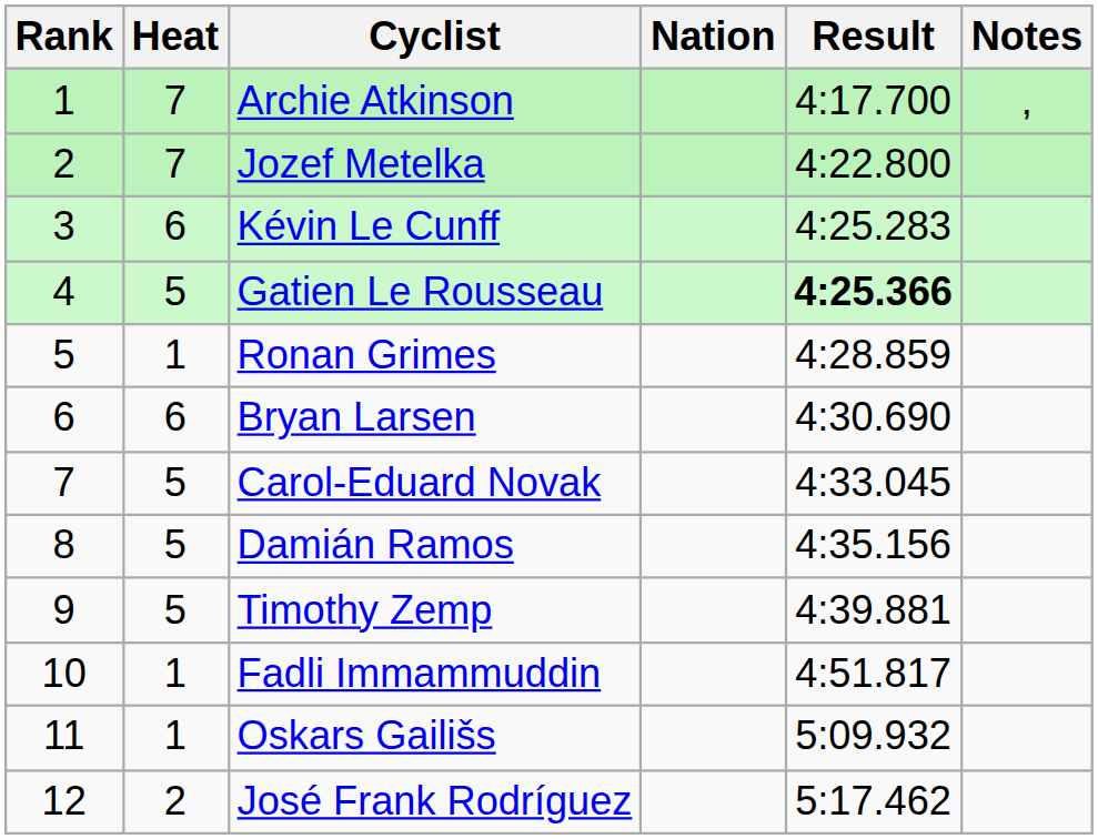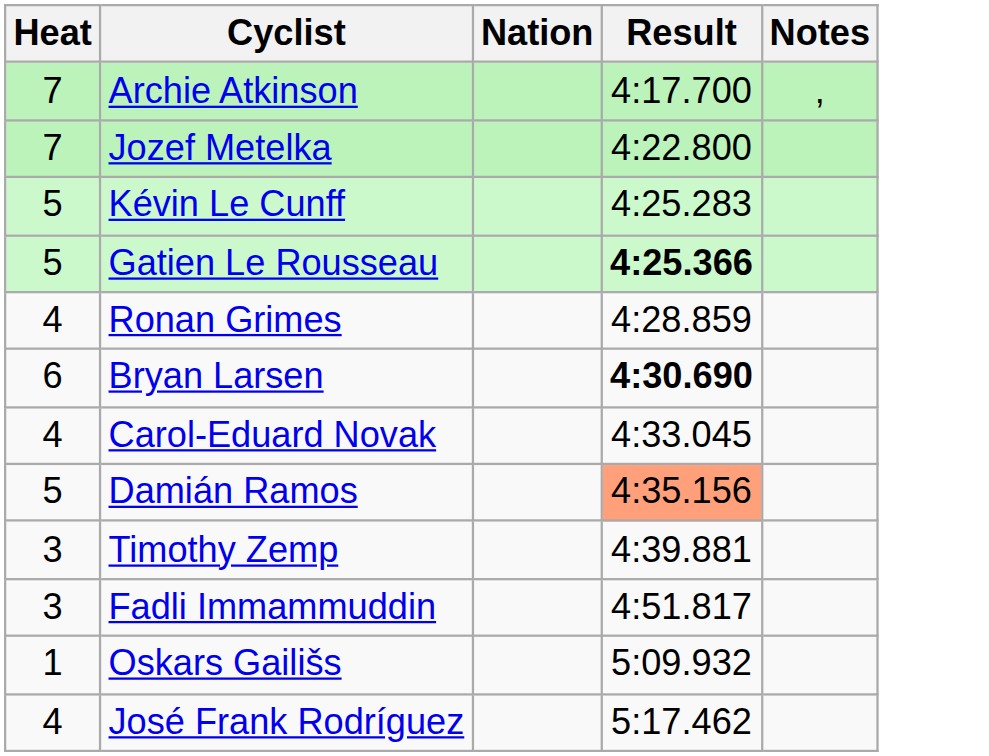 <table class="wikitable sortable" style="text-align:center">
 <tr>
-<th>Rank</th>
 <th>Heat</th>
 <th>Cyclist</th>
 <th>Nation</th>
 <th>Result</th>
 <th>Notes</th>
 </tr>
 <tr bgcolor=bbf3bb>
-<td>1</td>
 <td>7</td>
 <td align=left><a href='#'>Archie Atkinson</a></td>
 <td align=left></td>
 <td>4:17.700</td>
 <td>, </td>
 </tr>
 <tr bgcolor=bbf3bb>
-<td>2</td>
 <td>7</td>
 <td align=left><a href='#'>Jozef Metelka</a></td>
 <td align=left></td>
 <td>4:22.800</td>
 <td></td>
 </tr>
 <tr bgcolor=ccf9cc>
-<td>3</td>
-<td>6</td>
+<td>5</td>
 <td align=left><a href='#'>Kévin Le Cunff</a></td>
 <td align=left></td>
 <td>4:25.283</td>
 <td></td>
 </tr>
 <tr bgcolor=ccf9cc>
-<td>4</td>
 <td>5</td>
 <td align=left><a href='#'>Gatien Le Rousseau</a></td>
 <td align=left></td>
 <td><strong>4:25.366</strong></td>
 <td></td>
 </tr>
 <tr>
-<td>5</td>
-<td>1</td>
+<td>4</td>
 <td align=left><a href='#'>Ronan Grimes</a></td>
 <td align=left></td>
 <td>4:28.859</td>
 <td></td>
 </tr>
 <tr>
 <td>6</td>
-<td>6</td>
 <td align=left><a href='#'>Bryan Larsen</a></td>
 <td align=left></td>
-<td>4:30.690</td>
+<td><strong>4:30.690</strong></td>
 <td></td>
 </tr>
 <tr>
-<td>7</td>
-<td>5</td>
+<td>4</td>
 <td align=left><a href='#'>Carol-Eduard Novak</a></td>
 <td align=left></td>
 <td>4:33.045</td>
 <td></td>
 </tr>
 <tr>
-<td>8</td>
 <td>5</td>
 <td align=left><a href='#'>Damián Ramos</a></td>
 <td align=left></td>
-<td>4:35.156</td>
+<td style="background: lightsalmon;">4:35.156</td>
 <td></td>
 </tr>
 <tr>
-<td>9</td>
-<td>5</td>
+<td>3</td>
 <td align=left><a href='#'>Timothy Zemp</a></td>
 <td align=left></td>
 <td>4:39.881</td>
 <td></td>
 </tr>
 <tr>
-<td>10</td>
-<td>1</td>
+<td>3</td>
 <td align=left><a href='#'>Fadli Immammuddin</a></td>
 <td align=left></td>
 <td>4:51.817</td>
 <td></td>
 </tr>
 <tr>
-<td>11</td>
 <td>1</td>
 <td align=left><a href='#'>Oskars Gailišs</a></td>
 <td align=left></td>
 <td>5:09.932</td>
 <td></td>
 </tr>
 <tr>
-<td>12</td>
-<td>2</td>
+<td>4</td>
 <td align=left><a href='#'>José Frank Rodríguez</a></td>
 <td align=left></td>
 <td>5:17.462</td>
 <td></td>
 </tr>
 </table>
